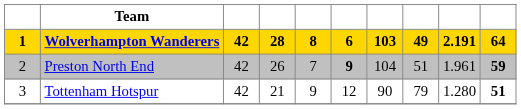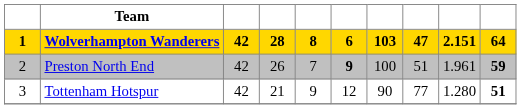 <table class="toccolours" border="1" cellpadding="4" cellspacing="0" style="text-align:center; border-collapse: collapse; margin:0;">
 <tr>
 <th width=30></th>
 <th>Team</th>
 <th width="30"></th>
 <th width="30"></th>
 <th width="30"></th>
 <th width="30"></th>
 <th width="30"></th>
 <th width="30"></th>
 <th width="30"></th>
 <th width="30"></th>
 </tr>
 <tr bgcolor="gold">
 <td><strong>1</strong></td>
 <td align=left><strong><a href='#'>Wolverhampton Wanderers</a></strong></td>
 <td><strong>42</strong></td>
 <td><strong>28</strong></td>
 <td><strong>8</strong></td>
 <td><strong>6</strong></td>
 <td><strong>103</strong></td>
-<td><strong>49</strong></td>
-<td><strong>2.191</strong></td>
+<td><strong>47</strong></td>
+<td><strong>2.151</strong></td>
 <td><strong>64</strong></td>
 </tr>
 <tr bgcolor="silver">
 <td>2</td>
 <td align=left><a href='#'>Preston North End</a></td>
 <td>42</td>
 <td>26</td>
 <td>7</td>
 <td><strong>9</strong></td>
-<td>104</td>
+<td>100</td>
 <td>51</td>
 <td>1.961</td>
 <td><strong>59</strong></td>
 </tr>
 <tr>
 <td>3</td>
 <td align=left><a href='#'>Tottenham Hotspur</a></td>
 <td>42</td>
 <td>21</td>
 <td>9</td>
 <td>12</td>
 <td>90</td>
-<td>79</td>
+<td>77</td>
 <td>1.280</td>
 <td><strong>51</strong></td>
 </tr>
 <tr>
 </tr>
 </table>
